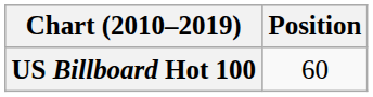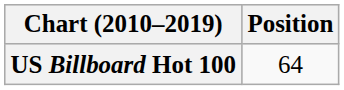 <table class="wikitable plainrowheaders" style="text-align:center">
 <tr>
 <th scope="col">Chart (2010–2019)</th>
 <th scope="col">Position</th>
 </tr>
 <tr>
 <th scope="row">US <em>Billboard</em> Hot 100</th>
-<td>60</td>
+<td>64</td>
 </tr>
 </table>
